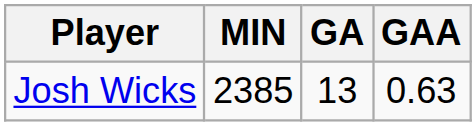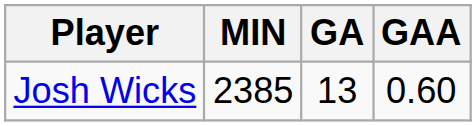 <table class=wikitable>
 <tr>
 <th>Player</th>
 <th>MIN</th>
 <th>GA</th>
 <th>GAA</th>
 </tr>
 <tr>
 <td> <a href='#'>Josh Wicks</a></td>
 <td align="center">2385</td>
 <td align="center">13</td>
-<td align="center">0.63</td>
+<td align="center">0.60</td>
 </tr>
 </table>
